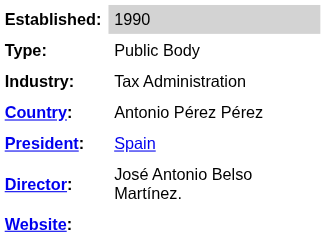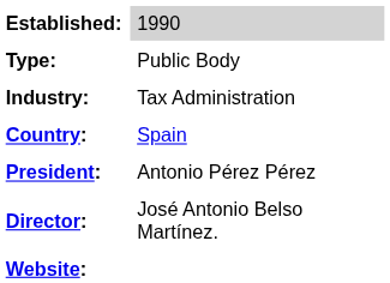 <table class="toccolours" border="0" cellpadding="5" style="float: right; margin: 0 0 1em 1em; width: 20em;  font-size: 95%; clear: right;">
 <tr>
 <td style= align="center" colspan="4"></td>
 </tr>
 <tr>
 <td><strong>Established:</strong></td>
 <td style="background: lightgrey;">1990</td>
 </tr>
 <tr>
 <td><strong>Type:</strong></td>
 <td>Public Body</td>
 </tr>
 <tr>
 <td><strong>Industry:</strong></td>
 <td>Tax Administration</td>
 </tr>
 <tr>
 <td><strong><a href='#'>Country</a>:</strong></td>
-<td>Antonio Pérez Pérez</td>
+<td> <a href='#'>Spain</a></td>
 </tr>
 <tr>
 <td><strong><a href='#'>President</a>:</strong></td>
-<td> <a href='#'>Spain</a></td>
+<td>Antonio Pérez Pérez</td>
 </tr>
 <tr>
 <td><strong><a href='#'>Director</a>:</strong></td>
 <td>José Antonio Belso Martínez.</td>
 </tr>
 <tr>
 <td><strong><a href='#'>Website</a>:</strong></td>
 <td></td>
 </tr>
 <tr>
 </tr>
 </table>
